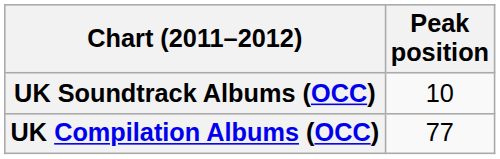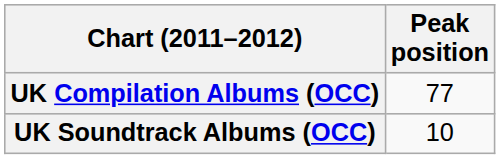 <table class="wikitable sortable plainrowheaders" style="text-align:center">
 <tr>
 <th scope="col">Chart (2011–2012)</th>
 <th scope="col">Peak<br>position</th>
 </tr>
 <tr>
+<th scope="row">UK <a href='#'>Compilation Albums</a> (<a href='#'>OCC</a>)</th>
+<td>77</td>
+</tr>
+<tr>
 <th scope="row">UK Soundtrack Albums (<a href='#'>OCC</a>)</th>
 <td>10</td>
 </tr>
-<tr>
-<th scope="row">UK <a href='#'>Compilation Albums</a> (<a href='#'>OCC</a>)</th>
-<td>77</td>
-</tr>
 </table>
